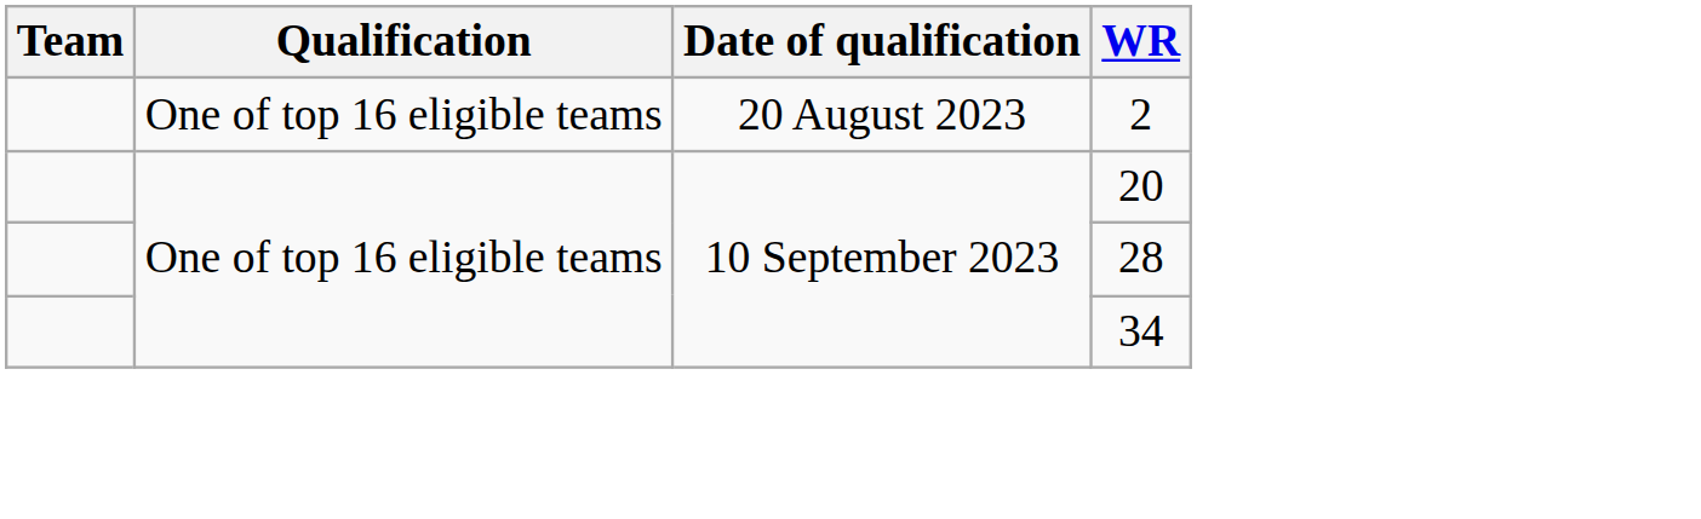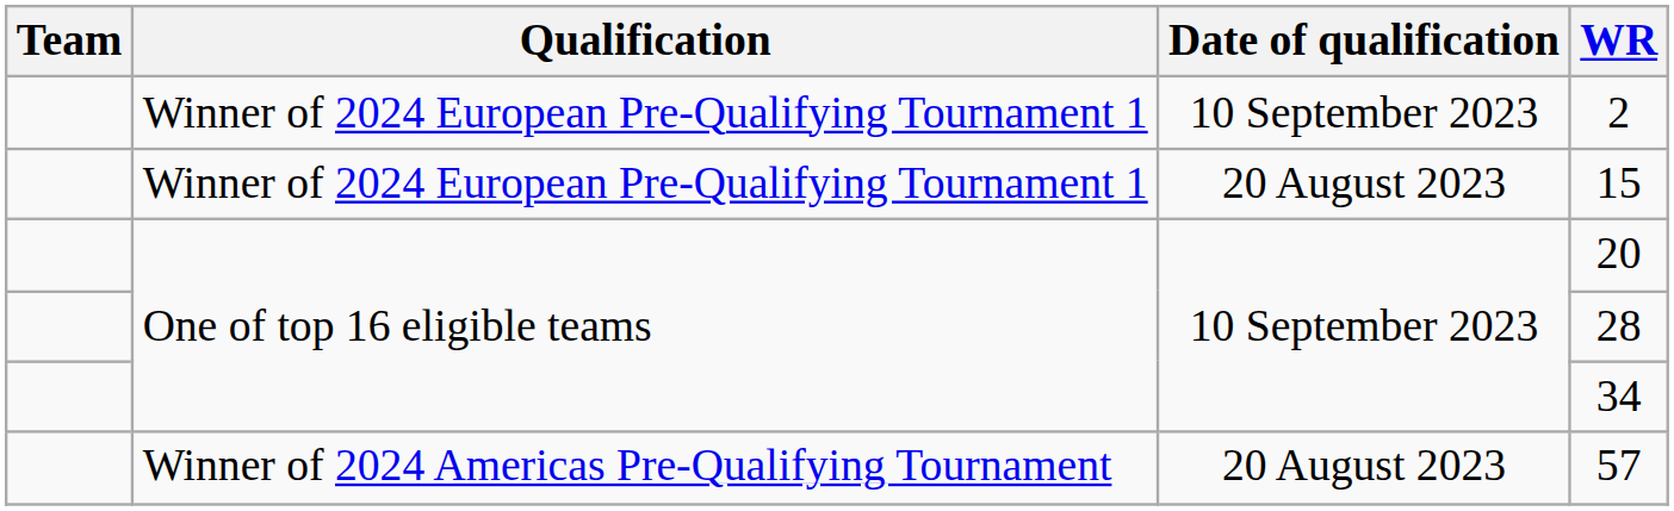 <table class="wikitable sortable">
 <tr>
 <th>Team</th>
 <th>Qualification</th>
 <th>Date of qualification</th>
 <th><a href='#'>WR</a></th>
 </tr>
 <tr>
 <td></td>
-<td>One of top 16 eligible teams</td>
+<td>Winner of <a href='#'>2024 European Pre-Qualifying Tournament 1</a></td>
+<td align=center>10 September 2023</td>
+<td align=center>2</td>
+</tr>
+<tr>
+<td></td>
+<td>Winner of <a href='#'>2024 European Pre-Qualifying Tournament 1</a></td>
 <td align=center>20 August 2023</td>
-<td align=center>2</td>
+<td align=center>15</td>
 </tr>
 <tr>
 <td></td>
 <td rowspan=3>One of top 16 eligible teams</td>
 <td align=center rowspan=3>10 September 2023</td>
 <td align=center>20</td>
 </tr>
 <tr>
 <td></td>
 <td align=center>28</td>
 </tr>
 <tr>
 <td></td>
 <td align=center>34</td>
 </tr>
+<tr>
+<td></td>
+<td>Winner of <a href='#'>2024 Americas Pre-Qualifying Tournament</a></td>
+<td align=center>20 August 2023</td>
+<td align=center>57</td>
+</tr>
 </table>
